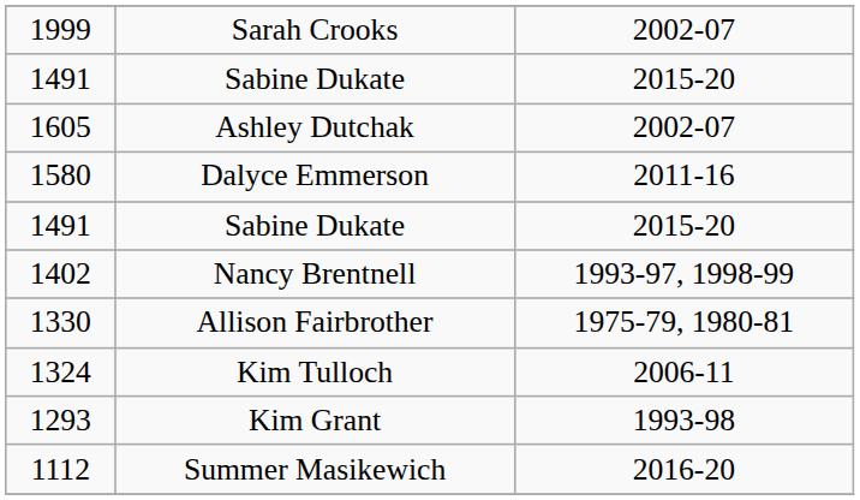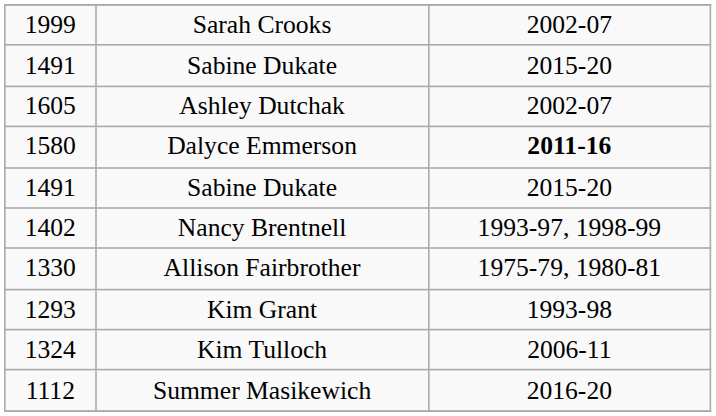 <table class="wikitable" width="50%">
 <tr align="center">
 </tr>
 <tr align="center" bgcolor="">
 <td>1999</td>
 <td>Sarah Crooks</td>
 <td>2002-07</td>
 </tr>
 <tr align="center" bgcolor="">
 <td>1491</td>
 <td>Sabine Dukate</td>
 <td>2015-20</td>
 </tr>
 <tr align="center" bgcolor="">
 <td>1605</td>
 <td>Ashley Dutchak</td>
 <td>2002-07</td>
 </tr>
 <tr align="center" bgcolor="">
 <td>1580</td>
 <td>Dalyce Emmerson</td>
-<td>2011-16</td>
+<td><strong>2011-16</strong></td>
 </tr>
 <tr align="center" bgcolor="">
 <td>1491</td>
 <td>Sabine Dukate</td>
 <td>2015-20</td>
 </tr>
 <tr align="center" bgcolor="">
 <td>1402</td>
 <td>Nancy Brentnell</td>
 <td>1993-97, 1998-99</td>
 </tr>
 <tr align="center" bgcolor="">
 <td>1330</td>
 <td>Allison Fairbrother</td>
 <td>1975-79, 1980-81</td>
 </tr>
 <tr align="center" bgcolor="">
+<td>1293</td>
+<td>Kim Grant</td>
+<td>1993-98</td>
+</tr>
+<tr align="center" bgcolor="">
 <td>1324</td>
 <td>Kim Tulloch</td>
 <td>2006-11</td>
-</tr>
-<tr align="center" bgcolor="">
-<td>1293</td>
-<td>Kim Grant</td>
-<td>1993-98</td>
 </tr>
 <tr align="center" bgcolor="">
 <td>1112</td>
 <td>Summer Masikewich</td>
 <td>2016-20</td>
 </tr>
 <tr align="center" bgcolor="">
 </tr>
 </table>
